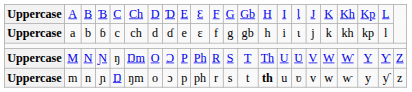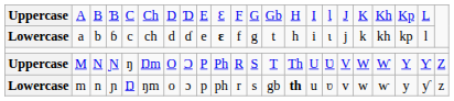 <table class="wikitable" style="text-align: center">
 <tr>
 <th scope="row">Uppercase</th>
 <td><a href='#'>A</a></td>
 <td><a href='#'>B</a></td>
 <td><a href='#'>Ɓ</a></td>
 <td><a href='#'>C</a></td>
 <td><a href='#'>Ch</a></td>
 <td><a href='#'>D</a></td>
 <td><a href='#'>Ɗ</a></td>
 <td><a href='#'>E</a></td>
 <td><a href='#'>Ɛ</a></td>
 <td><a href='#'>F</a></td>
 <td><a href='#'>G</a></td>
 <td><a href='#'>Gb</a></td>
 <td><a href='#'>H</a></td>
 <td><a href='#'>I</a></td>
 <td><a href='#'>Ɩ</a></td>
 <td><a href='#'>J</a></td>
 <td><a href='#'>K</a></td>
 <td><a href='#'>Kh</a></td>
 <td><a href='#'>Kp</a></td>
 <td><a href='#'>L</a></td>
 </tr>
 <tr>
-<th scope="row">Uppercase</th>
+<th scope="row">Lowercase</th>
 <td>a</td>
 <td>b</td>
 <td>ɓ</td>
 <td>c</td>
 <td>ch</td>
 <td>d</td>
 <td>ɗ</td>
 <td>e</td>
-<td>ɛ</td>
+<td><strong>ɛ</strong></td>
 <td>f</td>
 <td>g</td>
-<td>gb</td>
+<td>t</td>
 <td>h</td>
 <td>i</td>
 <td>ɩ</td>
 <td>j</td>
 <td>k</td>
 <td>kh</td>
 <td>kp</td>
 <td>l</td>
 </tr>
 <tr>
 <td colspan=40></td>
 </tr>
 <tr>
 <th scope="row">Uppercase</th>
 <td><a href='#'>M</a></td>
 <td><a href='#'>N</a></td>
 <td><a href='#'>Ɲ</a></td>
 <td>ŋ</td>
 <td><a href='#'>Ŋm</a></td>
 <td><a href='#'>O</a></td>
 <td><a href='#'>Ɔ</a></td>
 <td><a href='#'>P</a></td>
 <td><a href='#'>Ph</a></td>
 <td><a href='#'>R</a></td>
 <td><a href='#'>S</a></td>
 <td><a href='#'>T</a></td>
 <td><a href='#'>Th</a></td>
 <td><a href='#'>U</a></td>
 <td><a href='#'>Ʋ</a></td>
 <td><a href='#'>V</a></td>
 <td><a href='#'>W</a></td>
 <td><a href='#'>Ⱳ</a></td>
 <td><a href='#'>Y</a></td>
 <td><a href='#'>Ƴ</a></td>
 <td><a href='#'>Z</a></td>
 </tr>
 <tr>
-<th scope="row">Uppercase</th>
+<th scope="row">Lowercase</th>
 <td>m</td>
 <td>n</td>
 <td>ɲ</td>
 <td><a href='#'>Ŋ</a></td>
 <td>ŋm</td>
 <td>o</td>
 <td>ɔ</td>
 <td>p</td>
 <td>ph</td>
 <td>r</td>
 <td>s</td>
-<td>t</td>
+<td>gb</td>
 <td><strong>th</strong></td>
 <td>u</td>
 <td>ʋ</td>
 <td>v</td>
 <td>w</td>
 <td>ⱳ</td>
 <td>y</td>
 <td>ƴ</td>
 <td>z</td>
 </tr>
 </table>
